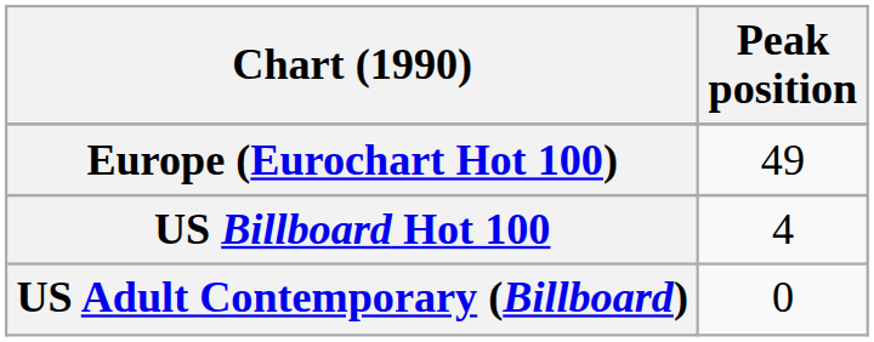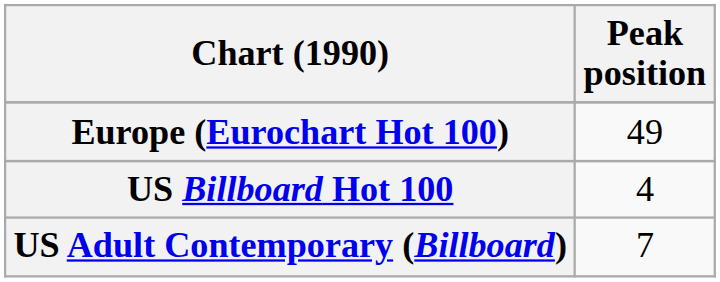 <table class="wikitable sortable plainrowheaders" style="text-align:center">
 <tr>
 <th>Chart (1990)</th>
 <th>Peak<br>position</th>
 </tr>
 <tr>
 </tr>
 <tr>
 </tr>
 <tr>
 </tr>
 <tr>
 <th scope="row">Europe (<a href='#'>Eurochart Hot 100</a>)</th>
 <td>49</td>
 </tr>
 <tr>
 </tr>
 <tr>
 </tr>
 <tr>
 </tr>
 <tr>
 </tr>
 <tr>
 </tr>
 <tr>
 <th scope="row">US <a href='#'><em>Billboard</em> Hot 100</a></th>
 <td>4</td>
 </tr>
 <tr>
 <th scope="row">US <a href='#'>Adult Contemporary</a> (<em><a href='#'>Billboard</a></em>)</th>
-<td>0</td>
+<td>7</td>
 </tr>
 </table>
